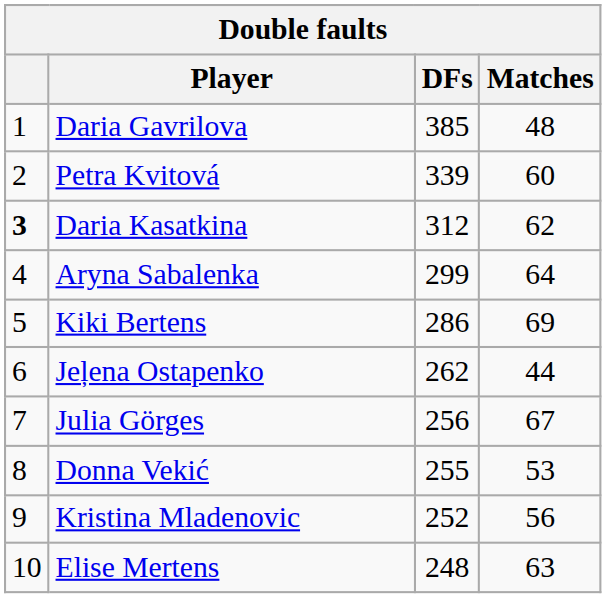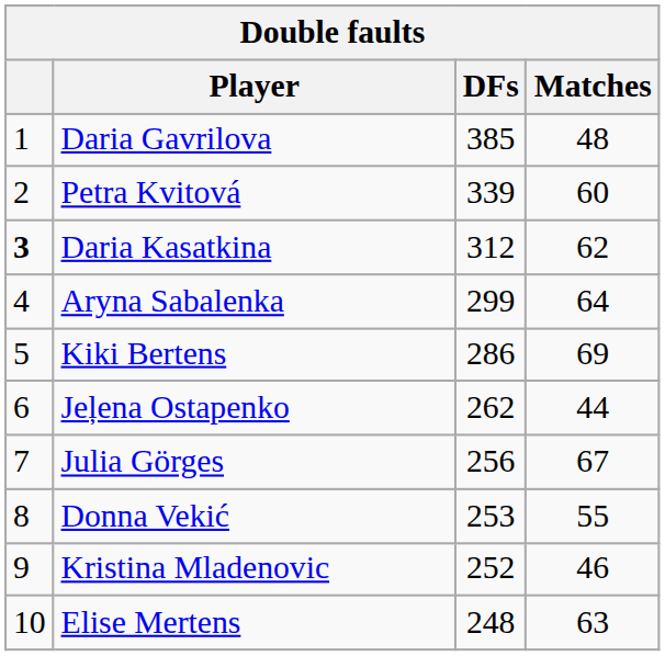 <table class="wikitable sortable" style=font-size:90%>
 <tr>
 <th colspan=4>Double faults</th>
 </tr>
 <tr>
 <th></th>
 <th width=171>Player</th>
 <th width=20>DFs</th>
 <th>Matches</th>
 </tr>
 <tr>
 <td>1</td>
 <td> <a href='#'>Daria Gavrilova</a></td>
 <td align=center>385</td>
 <td align=center>48</td>
 </tr>
 <tr>
 <td>2</td>
 <td> <a href='#'>Petra Kvitová</a></td>
 <td align=center>339</td>
 <td align=center>60</td>
 </tr>
 <tr>
 <td><strong>3</strong></td>
 <td> <a href='#'>Daria Kasatkina</a></td>
 <td align=center>312</td>
 <td align=center>62</td>
 </tr>
 <tr>
 <td>4</td>
 <td> <a href='#'>Aryna Sabalenka</a></td>
 <td align=center>299</td>
 <td align=center>64</td>
 </tr>
 <tr>
 <td>5</td>
 <td> <a href='#'>Kiki Bertens</a></td>
 <td align=center>286</td>
 <td align=center>69</td>
 </tr>
 <tr>
 <td>6</td>
 <td> <a href='#'>Jeļena Ostapenko</a></td>
 <td align=center>262</td>
 <td align=center>44</td>
 </tr>
 <tr>
 <td>7</td>
 <td> <a href='#'>Julia Görges</a></td>
 <td align=center>256</td>
 <td align=center>67</td>
 </tr>
 <tr>
 <td>8</td>
 <td> <a href='#'>Donna Vekić</a></td>
-<td align=center>255</td>
-<td align=center>53</td>
+<td align=center>253</td>
+<td align=center>55</td>
 </tr>
 <tr>
 <td>9</td>
 <td> <a href='#'>Kristina Mladenovic</a></td>
 <td align=center>252</td>
-<td align=center>56</td>
+<td align=center>46</td>
 </tr>
 <tr>
 <td>10</td>
 <td> <a href='#'>Elise Mertens</a></td>
 <td align=center>248</td>
 <td align=center>63</td>
 </tr>
 </table>
